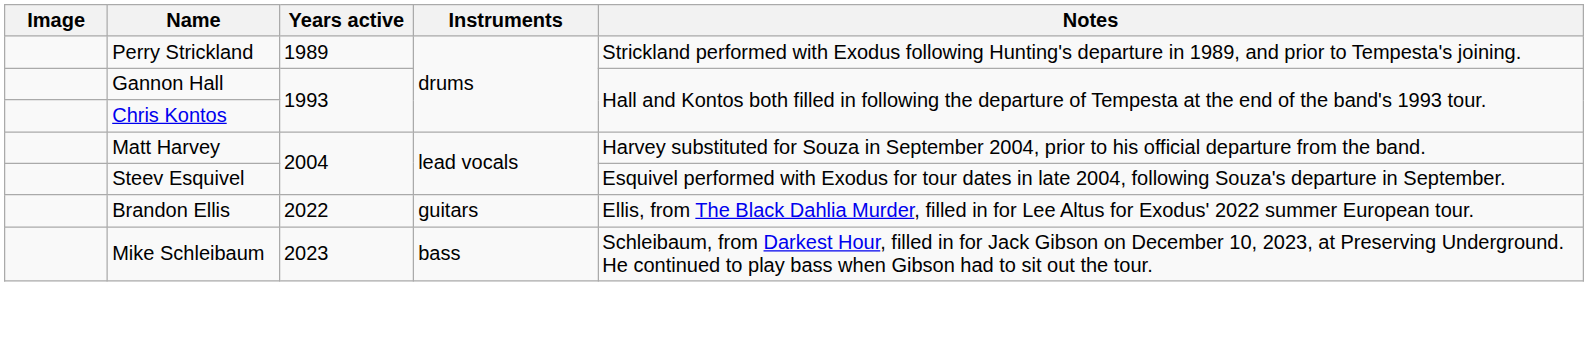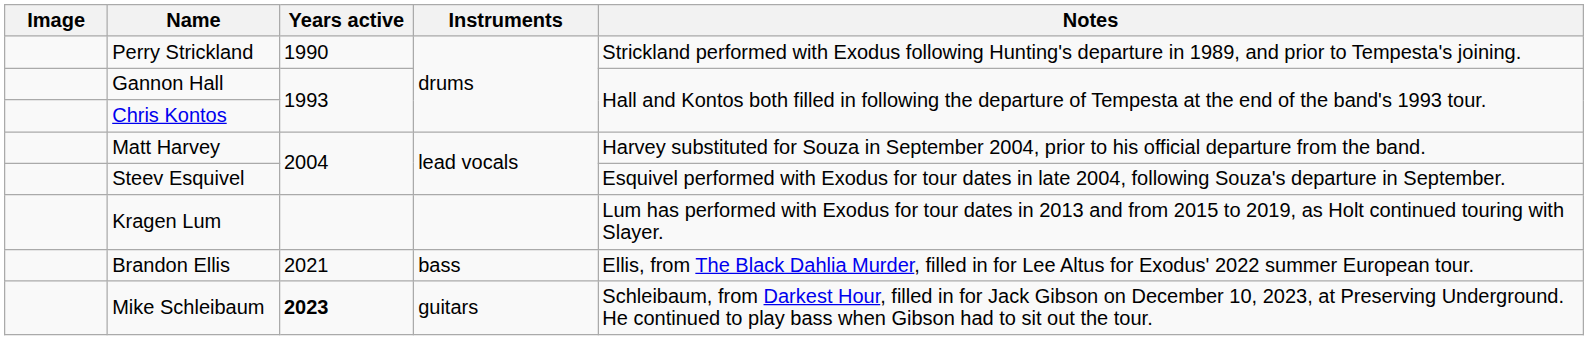 <table class="wikitable" border="1" width=100%>
 <tr>
 <th width="75">Image</th>
 <th width="130">Name</th>
 <th width="100">Years active</th>
 <th width="140">Instruments</th>
 <th>Notes</th>
 </tr>
 <tr>
 <td></td>
 <td>Perry Strickland</td>
-<td>1989 </td>
+<td>1990 </td>
 <td rowspan="3">drums</td>
 <td>Strickland performed with Exodus following Hunting's departure in 1989, and prior to Tempesta's joining.</td>
 </tr>
 <tr>
 <td></td>
 <td>Gannon Hall</td>
 <td rowspan="2">1993 </td>
 <td rowspan="2">Hall and Kontos both filled in following the departure of Tempesta at the end of the band's 1993 tour.</td>
 </tr>
 <tr>
 <td></td>
 <td><a href='#'>Chris Kontos</a></td>
 </tr>
 <tr>
 <td></td>
 <td>Matt Harvey</td>
 <td rowspan="2">2004 </td>
 <td rowspan="2">lead vocals</td>
 <td>Harvey substituted for Souza in September 2004, prior to his official departure from the band.</td>
 </tr>
 <tr>
 <td></td>
 <td>Steev Esquivel</td>
 <td>Esquivel performed with Exodus for tour dates in late 2004, following Souza's departure in September.</td>
 </tr>
 <tr>
 <td></td>
+<td>Kragen Lum</td>
+<td></td>
+<td></td>
+<td>Lum has performed with Exodus for tour dates in 2013 and from 2015 to 2019, as Holt continued touring with Slayer.</td>
+</tr>
+<tr>
+<td></td>
 <td>Brandon Ellis</td>
-<td>2022 </td>
-<td>guitars</td>
+<td>2021 </td>
+<td>bass</td>
 <td>Ellis, from <a href='#'>The Black Dahlia Murder</a>, filled in for Lee Altus for Exodus' 2022 summer European tour.</td>
 </tr>
 <tr>
 <td></td>
 <td>Mike Schleibaum</td>
-<td>2023 </td>
-<td>bass</td>
+<td><strong>2023 </strong></td>
+<td>guitars</td>
 <td>Schleibaum, from <a href='#'>Darkest Hour</a>, filled in for Jack Gibson on December 10, 2023, at Preserving Underground. He continued to play bass when Gibson had to sit out the tour.</td>
 </tr>
 </table>
